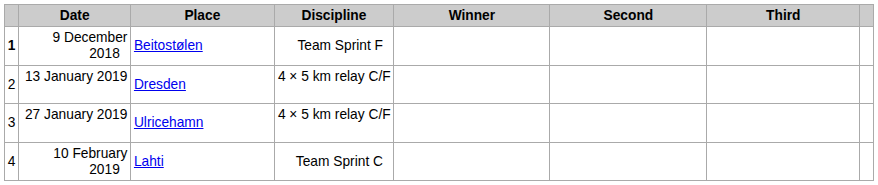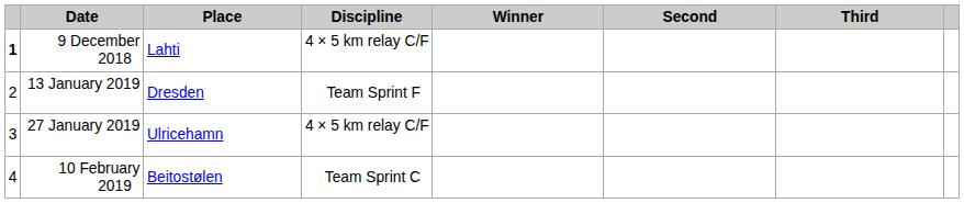 <table class="wikitable plainrowheaders" style="background:#fff; font-size:86%; line-height:16px; border:grey solid 1px; border-collapse:collapse;">
 <tr style="background:#ccc; text-align:center;">
 <th scope="col" style="background:#ccc; width=20 px;"></th>
 <th scope="col" style="background:#ccc; width:120px;">Date</th>
 <th scope="col" style="background:#ccc; width:160px;">Place</th>
 <th scope="col" style="background:#ccc; width:130px;">Discipline</th>
 <th scope="col" style="background:#ccc; width:185px;">Winner</th>
 <th scope="col" style="background:#ccc; width:185px;">Second</th>
 <th scope="col" style="background:#ccc; width:185px;">Third</th>
 <th scope="col" style="background:#ccc; width:10px;"></th>
 </tr>
 <tr>
 <td align=center><strong>1</strong></td>
 <td align=right>9 December 2018  </td>
-<td> <a href='#'>Beitostølen</a></td>
-<td align=right>Team Sprint F  </td>
+<td> <a href='#'>Lahti</a></td>
+<td align=right>4 × 5 km relay C/F  </td>
 <td></td>
 <td></td>
 <td></td>
 <td></td>
 </tr>
 <tr>
 <td align=center>2</td>
 <td align=right>13 January 2019  </td>
 <td> <a href='#'>Dresden</a></td>
-<td align=right>4 × 5 km relay C/F  </td>
+<td align=right>Team Sprint F  </td>
 <td></td>
 <td></td>
 <td></td>
 <td></td>
 </tr>
 <tr>
 <td align=center>3</td>
 <td align=right>27 January 2019  </td>
 <td> <a href='#'>Ulricehamn</a></td>
 <td align=right>4 × 5 km relay C/F  </td>
 <td></td>
 <td></td>
 <td></td>
 <td></td>
 </tr>
 <tr>
 <td align=center>4</td>
 <td align=right>10 February 2019  </td>
-<td> <a href='#'>Lahti</a></td>
+<td> <a href='#'>Beitostølen</a></td>
 <td align=right>Team Sprint C  </td>
 <td></td>
 <td></td>
 <td></td>
 <td></td>
 </tr>
 </table>
